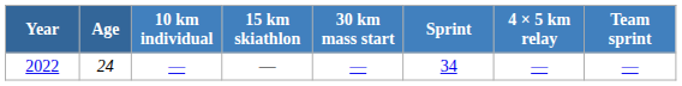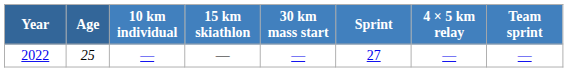 <table class="wikitable" style="font-size:95%; text-align:center; border:grey solid 1px; border-collapse:collapse; background:#ffffff;">
 <tr>
 <th style="background-color:#369; color:white; width:60px;"> Year </th>
 <th style="background-color:#369; color:white; width:40px;"> Age </th>
 <th style="background-color:#4180be; color:white; width:75px;"> 10 km <br> individual </th>
 <th style="background-color:#4180be; color:white; width:75px;"> 15 km <br> skiathlon </th>
 <th style="background-color:#4180be; color:white; width:75px;"> 30 km <br> mass start </th>
 <th style="background-color:#4180be; color:white; width:75px;"> Sprint </th>
 <th style="background-color:#4180be; color:white; width:75px;"> 4 × 5 km <br> relay </th>
 <th style="background-color:#4180be; color:white; width:75px;"> Team <br> sprint </th>
 </tr>
 <tr>
 <td><a href='#'>2022</a></td>
-<td><em>24</em></td>
+<td><em>25</em></td>
 <td><a href='#'>—</a></td>
 <td>—</td>
 <td><a href='#'>—</a></td>
-<td><a href='#'>34</a></td>
+<td><a href='#'>27</a></td>
 <td><a href='#'>—</a></td>
 <td><a href='#'>—</a></td>
 </tr>
 </table>
